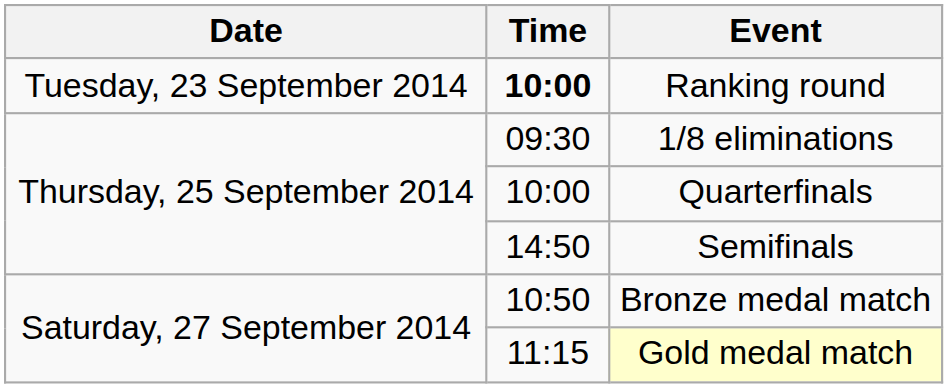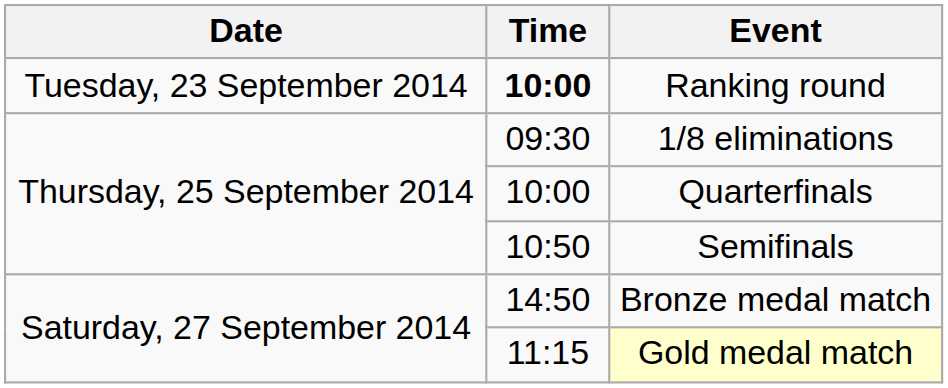 <table class = "wikitable" style="text-align:center;">
 <tr>
 <th width=220>Date</th>
 <th width=50>Time</th>
 <th width=150>Event</th>
 </tr>
 <tr>
 <td>Tuesday, 23 September 2014</td>
 <td><strong>10:00</strong></td>
 <td>Ranking round</td>
 </tr>
 <tr>
 <td rowspan=3>Thursday, 25 September 2014</td>
 <td>09:30</td>
 <td>1/8 eliminations</td>
 </tr>
 <tr>
 <td>10:00</td>
 <td>Quarterfinals</td>
 </tr>
 <tr>
-<td>14:50</td>
+<td>10:50</td>
 <td>Semifinals</td>
 </tr>
 <tr>
 <td rowspan=2>Saturday, 27 September 2014</td>
-<td>10:50</td>
+<td>14:50</td>
 <td>Bronze medal match</td>
 </tr>
 <tr>
 <td>11:15</td>
 <td bgcolor=ffffcc>Gold medal match</td>
 </tr>
 </table>
